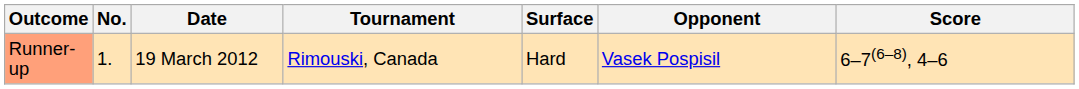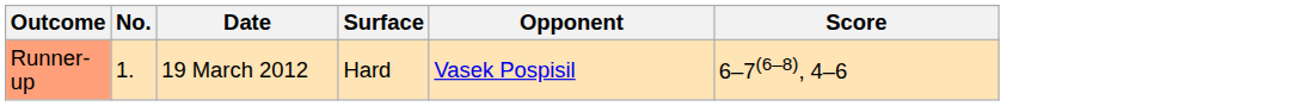 <table class=wikitable>
 <tr>
 <th width=60>Outcome</th>
 <th>No.</th>
 <th width=125>Date</th>
-<th width=200>Tournament</th>
 <th>Surface</th>
 <th width=200>Opponent</th>
 <th width=200>Score</th>
 </tr>
 <tr bgcolor=moccasin>
 <td bgcolor=ffa07a>Runner-up</td>
 <td>1.</td>
 <td>19 March 2012</td>
-<td><a href='#'>Rimouski</a>, Canada</td>
 <td>Hard</td>
 <td> <a href='#'>Vasek Pospisil</a></td>
 <td>6–7<sup>(6–8)</sup>, 4–6</td>
 </tr>
 </table>
